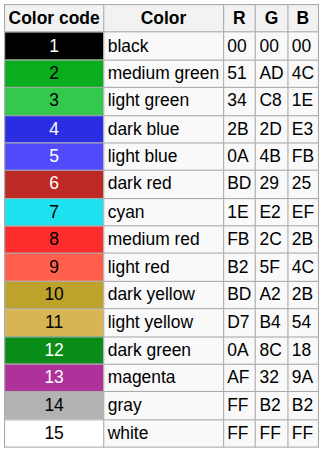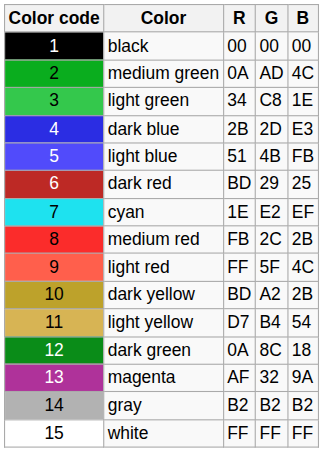 <table class="wikitable">
 <tr>
 <th>Color code</th>
 <th>Color</th>
 <th>R</th>
 <th>G</th>
 <th>B</th>
 </tr>
 <tr>
 <td style="text-align: center; background:#000000; color:white">1</td>
 <td>black</td>
 <td>00</td>
 <td>00</td>
 <td>00</td>
 </tr>
 <tr>
 <td style="text-align: center; background:#0AAD1E">2</td>
 <td>medium green</td>
-<td>51</td>
+<td>0A</td>
 <td>AD</td>
 <td>4C</td>
 </tr>
 <tr>
 <td style="text-align: center; background:#34C84C">3</td>
 <td>light green</td>
 <td>34</td>
 <td>C8</td>
 <td>1E</td>
 </tr>
 <tr>
 <td style="text-align: center; background:#2B2DE3; color:white">4</td>
 <td>dark blue</td>
 <td>2B</td>
 <td>2D</td>
 <td>E3</td>
 </tr>
 <tr>
 <td style="text-align: center; background:#514BFB; color:white">5</td>
 <td>light blue</td>
-<td>0A</td>
+<td>51</td>
 <td>4B</td>
 <td>FB</td>
 </tr>
 <tr>
 <td style="text-align: center; background:#BD2925; color:white">6</td>
 <td>dark red</td>
 <td>BD</td>
 <td>29</td>
 <td>25</td>
 </tr>
 <tr>
 <td style="text-align: center; background:#1EE2EF">7</td>
 <td>cyan</td>
 <td>1E</td>
 <td>E2</td>
 <td>EF</td>
 </tr>
 <tr>
 <td style="text-align: center; background:#FB2C2B">8</td>
 <td>medium red</td>
 <td>FB</td>
 <td>2C</td>
 <td>2B</td>
 </tr>
 <tr>
 <td style="text-align: center; background:#FF5F4C">9</td>
 <td>light red</td>
-<td>B2</td>
+<td>FF</td>
 <td>5F</td>
 <td>4C</td>
 </tr>
 <tr>
 <td style="text-align: center; background:#BDA22B">10</td>
 <td>dark yellow</td>
 <td>BD</td>
 <td>A2</td>
 <td>2B</td>
 </tr>
 <tr>
 <td style="text-align: center; background:#D7B454">11</td>
 <td>light yellow</td>
 <td>D7</td>
 <td>B4</td>
 <td>54</td>
 </tr>
 <tr>
 <td style="text-align: center; background:#0A8C18; color:white">12</td>
 <td>dark green</td>
 <td>0A</td>
 <td>8C</td>
 <td>18</td>
 </tr>
 <tr>
 <td style="text-align: center; background:#AF329A; color:white">13</td>
 <td>magenta</td>
 <td>AF</td>
 <td>32</td>
 <td>9A</td>
 </tr>
 <tr>
 <td style="text-align: center; background:#B2B2B2">14</td>
 <td>gray</td>
-<td>FF</td>
+<td>B2</td>
 <td>B2</td>
 <td>B2</td>
 </tr>
 <tr>
 <td style="text-align: center; background:#FFFFFF">15</td>
 <td>white</td>
 <td>FF</td>
 <td>FF</td>
 <td>FF</td>
 </tr>
 </table>
